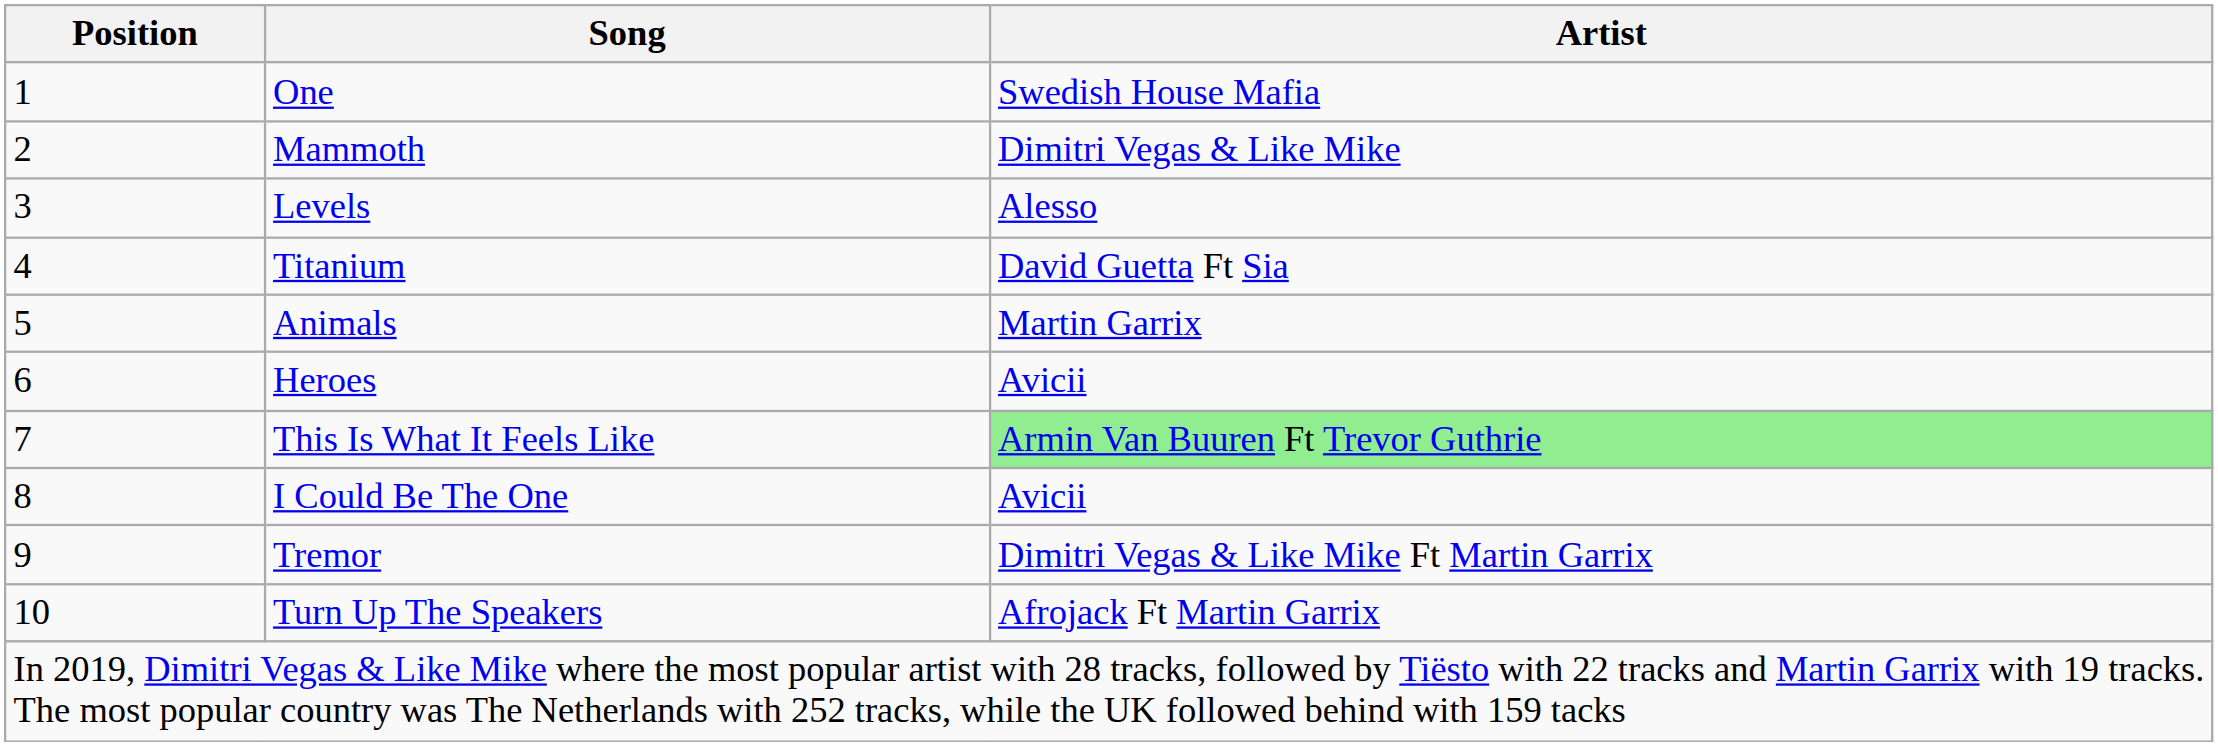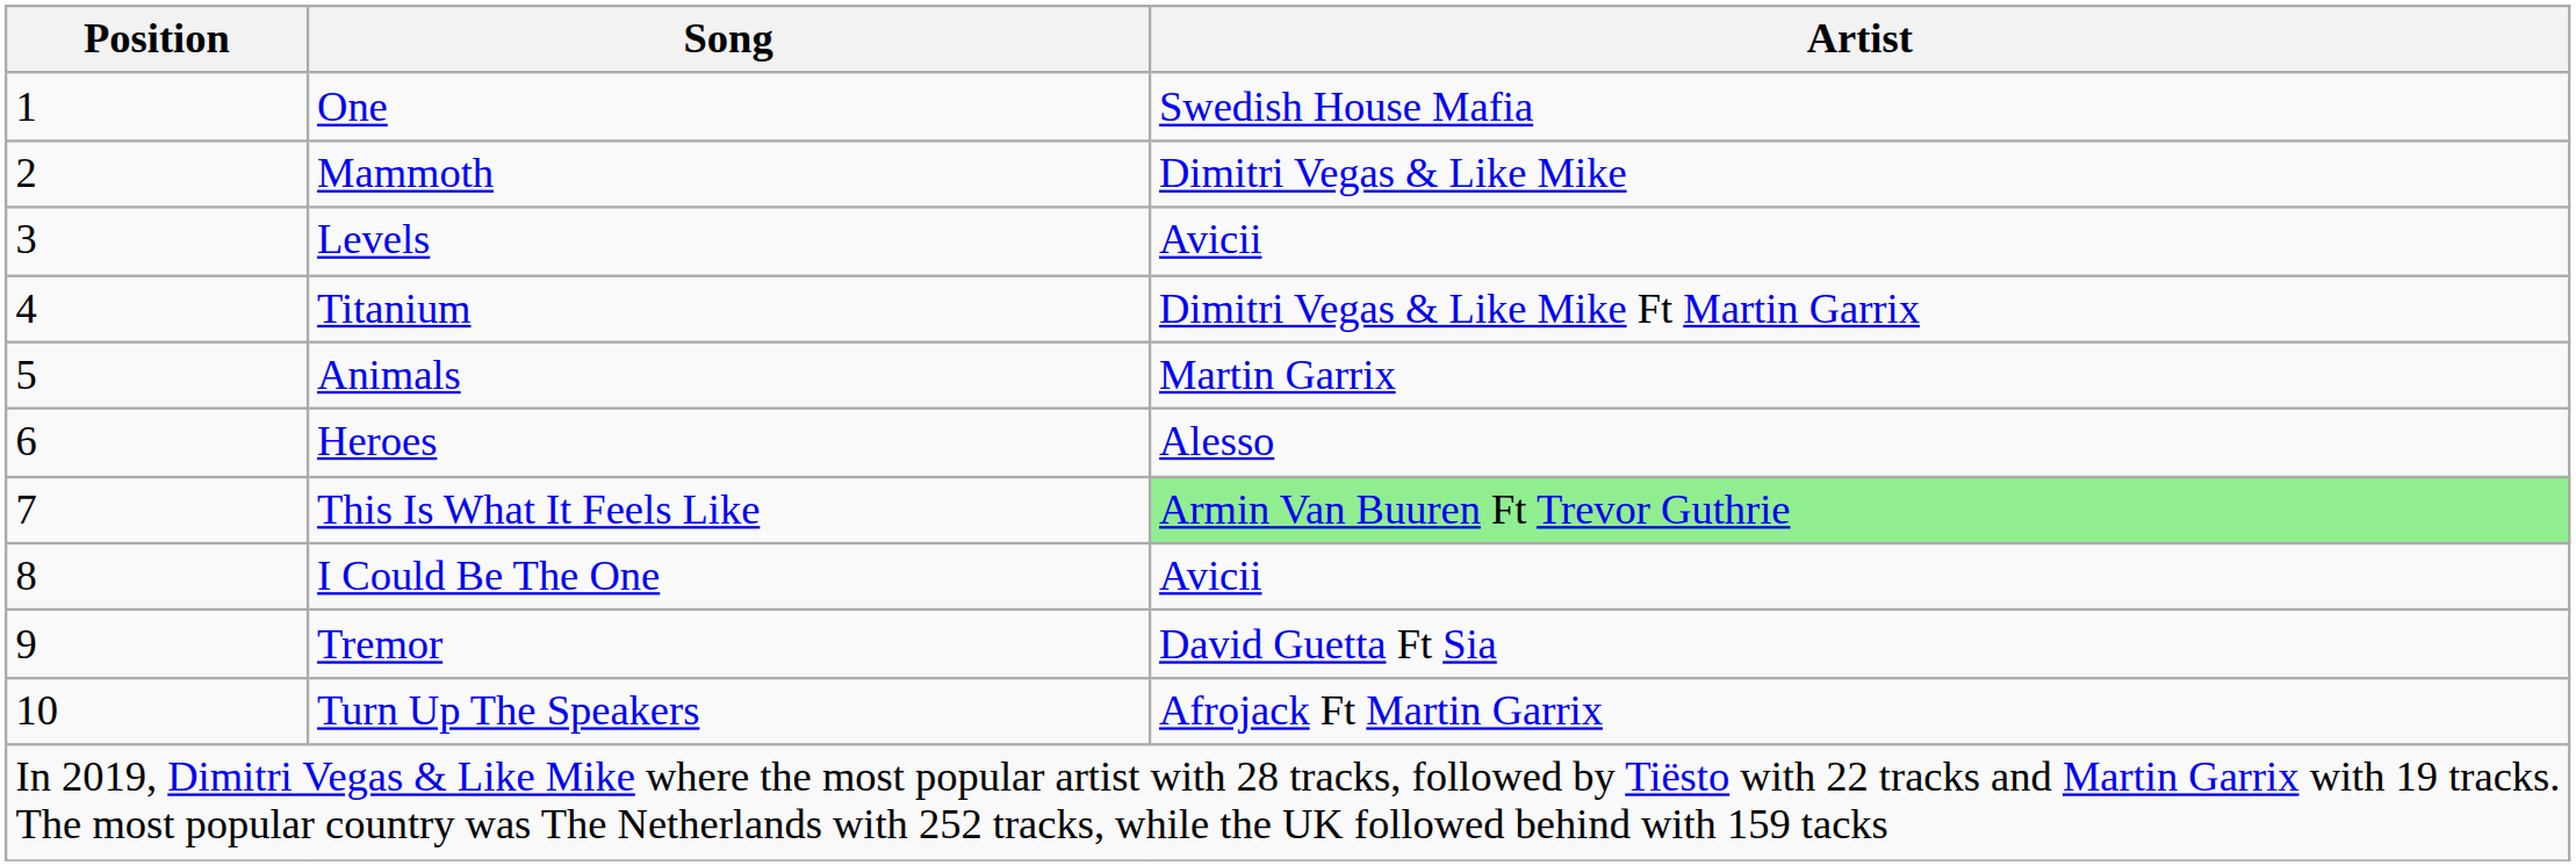 <table class="wikitable sortable mw-collapsible mw-collapsed">
 <tr>
 <th>Position</th>
 <th>Song</th>
 <th>Artist</th>
 </tr>
 <tr>
 <td>1</td>
 <td><a href='#'>One</a></td>
 <td><a href='#'>Swedish House Mafia</a></td>
 </tr>
 <tr>
 <td>2</td>
 <td><a href='#'>Mammoth</a></td>
 <td><a href='#'>Dimitri Vegas & Like Mike</a></td>
 </tr>
 <tr>
 <td>3</td>
 <td><a href='#'>Levels</a></td>
-<td><a href='#'>Alesso</a></td>
+<td><a href='#'>Avicii</a></td>
 </tr>
 <tr>
 <td>4</td>
 <td><a href='#'>Titanium</a></td>
-<td><a href='#'>David Guetta</a> Ft <a href='#'>Sia</a></td>
+<td><a href='#'>Dimitri Vegas & Like Mike</a> Ft <a href='#'>Martin Garrix</a></td>
 </tr>
 <tr>
 <td>5</td>
 <td><a href='#'>Animals</a></td>
 <td><a href='#'>Martin Garrix</a></td>
 </tr>
 <tr>
 <td>6</td>
 <td><a href='#'>Heroes</a></td>
-<td><a href='#'>Avicii</a></td>
+<td><a href='#'>Alesso</a></td>
 </tr>
 <tr>
 <td>7</td>
 <td><a href='#'>This Is What It Feels Like</a></td>
 <td style="background: lightgreen;"><a href='#'>Armin Van Buuren</a> Ft <a href='#'>Trevor Guthrie</a></td>
 </tr>
 <tr>
 <td>8</td>
 <td><a href='#'>I Could Be The One</a></td>
 <td><a href='#'>Avicii</a></td>
 </tr>
 <tr>
 <td>9</td>
 <td><a href='#'>Tremor</a></td>
-<td><a href='#'>Dimitri Vegas & Like Mike</a> Ft <a href='#'>Martin Garrix</a></td>
+<td><a href='#'>David Guetta</a> Ft <a href='#'>Sia</a></td>
 </tr>
 <tr>
 <td>10</td>
 <td><a href='#'>Turn Up The Speakers</a></td>
 <td><a href='#'>Afrojack</a> Ft <a href='#'>Martin Garrix</a></td>
 </tr>
 <tr>
 <td colspan="3">In 2019, <a href='#'>Dimitri Vegas & Like Mike</a> where the most popular artist with 28 tracks, followed by <a href='#'>Tiësto</a> with 22 tracks and <a href='#'>Martin Garrix</a> with 19 tracks.<br>The most popular country was The Netherlands with 252 tracks, while the UK followed behind with 159 tacks</td>
 </tr>
 </table>
